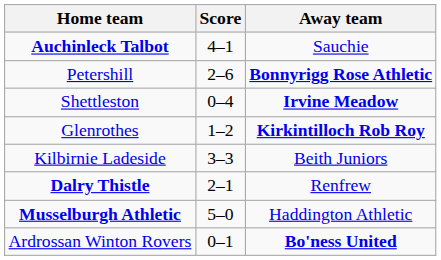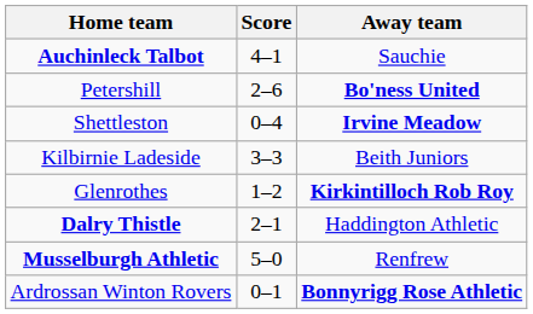 <table class="wikitable" style="text-align: center">
 <tr>
 <th>Home team</th>
 <th>Score</th>
 <th>Away team</th>
 </tr>
 <tr>
 <td><strong><a href='#'>Auchinleck Talbot</a></strong></td>
 <td>4–1</td>
 <td><a href='#'>Sauchie</a></td>
 </tr>
 <tr>
 <td><a href='#'>Petershill</a></td>
 <td>2–6</td>
-<td><strong><a href='#'>Bonnyrigg Rose Athletic</a></strong></td>
+<td><strong><a href='#'>Bo'ness United</a></strong></td>
 </tr>
 <tr>
 <td><a href='#'>Shettleston</a></td>
 <td>0–4</td>
 <td><strong><a href='#'>Irvine Meadow</a></strong></td>
 </tr>
 <tr>
+<td><a href='#'>Kilbirnie Ladeside</a></td>
+<td>3–3</td>
+<td><a href='#'>Beith Juniors</a></td>
+</tr>
+<tr>
 <td><a href='#'>Glenrothes</a></td>
 <td>1–2</td>
 <td><strong><a href='#'>Kirkintilloch Rob Roy</a></strong></td>
 </tr>
 <tr>
-<td><a href='#'>Kilbirnie Ladeside</a></td>
-<td>3–3</td>
-<td><a href='#'>Beith Juniors</a></td>
-</tr>
-<tr>
 <td><strong><a href='#'>Dalry Thistle</a></strong></td>
 <td>2–1</td>
-<td><a href='#'>Renfrew</a></td>
+<td><a href='#'>Haddington Athletic</a></td>
 </tr>
 <tr>
 <td><strong><a href='#'>Musselburgh Athletic</a></strong></td>
 <td>5–0</td>
-<td><a href='#'>Haddington Athletic</a></td>
+<td><a href='#'>Renfrew</a></td>
 </tr>
 <tr>
 <td><a href='#'>Ardrossan Winton Rovers</a></td>
 <td>0–1</td>
-<td><strong><a href='#'>Bo'ness United</a></strong></td>
+<td><strong><a href='#'>Bonnyrigg Rose Athletic</a></strong></td>
 </tr>
 </table>
